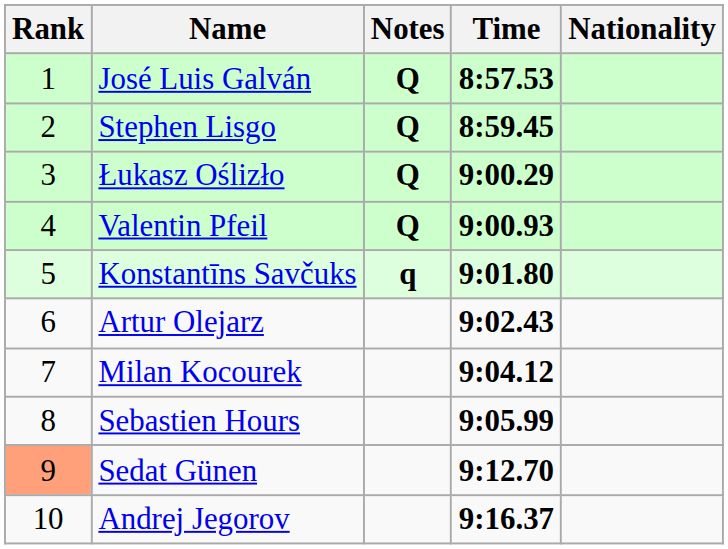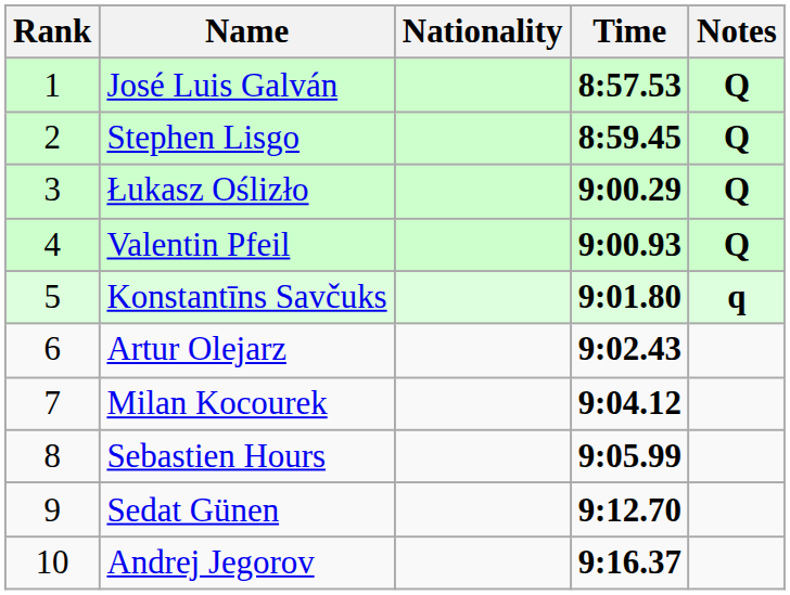 <table class="wikitable sortable" style="text-align:center">
 <tr>
 <th>Rank</th>
 <th>Name</th>
+<th>Nationality</th>
+<th>Time</th>
 <th>Notes</th>
-<th>Time</th>
-<th>Nationality</th>
 </tr>
 <tr bgcolor=ccffcc>
 <td>1</td>
 <td align=left><a href='#'>José Luis Galván</a></td>
+<td align=left></td>
+<td><strong>8:57.53</strong></td>
 <td><strong>Q</strong></td>
-<td><strong>8:57.53</strong></td>
-<td align=left></td>
 </tr>
 <tr bgcolor=ccffcc>
 <td>2</td>
 <td align=left><a href='#'>Stephen Lisgo</a></td>
+<td align=left></td>
+<td><strong>8:59.45</strong></td>
 <td><strong>Q</strong></td>
-<td><strong>8:59.45</strong></td>
-<td align=left></td>
 </tr>
 <tr bgcolor=ccffcc>
 <td>3</td>
 <td align=left><a href='#'>Łukasz Oślizło</a></td>
+<td align=left></td>
+<td><strong>9:00.29</strong></td>
 <td><strong>Q</strong></td>
-<td><strong>9:00.29</strong></td>
-<td align=left></td>
 </tr>
 <tr bgcolor=ccffcc>
 <td>4</td>
 <td align=left><a href='#'>Valentin Pfeil</a></td>
+<td align=left></td>
+<td><strong>9:00.93</strong></td>
 <td><strong>Q</strong></td>
-<td><strong>9:00.93</strong></td>
-<td align=left></td>
 </tr>
 <tr bgcolor=ddffdd>
 <td>5</td>
 <td align=left><a href='#'>Konstantīns Savčuks</a></td>
+<td align=left></td>
+<td><strong>9:01.80</strong></td>
 <td><strong>q</strong></td>
-<td><strong>9:01.80</strong></td>
-<td align=left></td>
 </tr>
 <tr>
 <td>6</td>
 <td align=left><a href='#'>Artur Olejarz</a></td>
+<td align=left></td>
+<td><strong>9:02.43</strong></td>
 <td></td>
-<td><strong>9:02.43</strong></td>
-<td align=left></td>
 </tr>
 <tr>
 <td>7</td>
 <td align=left><a href='#'>Milan Kocourek</a></td>
+<td align=left></td>
+<td><strong>9:04.12</strong></td>
 <td></td>
-<td><strong>9:04.12</strong></td>
-<td align=left></td>
 </tr>
 <tr>
 <td>8</td>
 <td align=left><a href='#'>Sebastien Hours</a></td>
+<td align=left></td>
+<td><strong>9:05.99</strong></td>
 <td></td>
-<td><strong>9:05.99</strong></td>
-<td align=left></td>
 </tr>
 <tr>
-<td style="background: lightsalmon;">9</td>
+<td>9</td>
 <td align=left><a href='#'>Sedat Günen</a></td>
+<td align=left></td>
+<td><strong>9:12.70</strong></td>
 <td></td>
-<td><strong>9:12.70</strong></td>
-<td align=left></td>
 </tr>
 <tr>
 <td>10</td>
 <td align=left><a href='#'>Andrej Jegorov</a></td>
+<td align=left></td>
+<td><strong>9:16.37</strong></td>
 <td></td>
-<td><strong>9:16.37</strong></td>
-<td align=left></td>
 </tr>
 </table>
